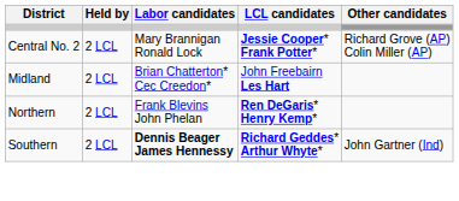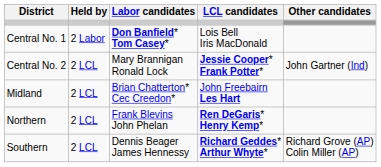 <table class="wikitable">
 <tr>
 <th>District</th>
 <th>Held by</th>
 <th><a href='#'>Labor</a> candidates</th>
 <th><a href='#'>LCL</a> candidates</th>
 <th>Other candidates</th>
 </tr>
 <tr bgcolor="#cccccc">
 <td></td>
 <td></td>
 <td></td>
 <td></td>
 <td bgcolor=#999999></td>
 </tr>
 <tr>
+<td>Central No. 1</td>
+<td>2 <a href='#'>Labor</a></td>
+<td><strong><a href='#'>Don Banfield</a></strong>* <br> <strong><a href='#'>Tom Casey</a></strong>*</td>
+<td>Lois Bell <br> Iris MacDonald</td>
+<td></td>
+</tr>
+<tr>
 <td>Central No. 2</td>
 <td>2 <a href='#'>LCL</a></td>
 <td>Mary Brannigan <br> Ronald Lock</td>
 <td><strong><a href='#'>Jessie Cooper</a></strong>* <br> <strong><a href='#'>Frank Potter</a></strong>*</td>
-<td>Richard Grove (<a href='#'>AP</a>) <br> Colin Miller (<a href='#'>AP</a>)</td>
+<td>John Gartner (<a href='#'>Ind</a>)</td>
 </tr>
 <tr>
 <td>Midland</td>
 <td>2 <a href='#'>LCL</a></td>
 <td><a href='#'>Brian Chatterton</a>* <br> <a href='#'>Cec Creedon</a>*</td>
 <td><a href='#'>John Freebairn</a> <br> <strong><a href='#'>Les Hart</a></strong></td>
 <td></td>
 </tr>
 <tr>
 <td>Northern</td>
 <td>2 <a href='#'>LCL</a></td>
 <td><a href='#'>Frank Blevins</a> <br> John Phelan</td>
 <td><strong><a href='#'>Ren DeGaris</a></strong>* <br> <strong><a href='#'>Henry Kemp</a></strong>*</td>
 <td></td>
 </tr>
 <tr>
 <td>Southern</td>
 <td>2 <a href='#'>LCL</a></td>
-<td><strong>Dennis Beager <br> James Hennessy</strong></td>
+<td>Dennis Beager <br> James Hennessy</td>
 <td><strong><a href='#'>Richard Geddes</a></strong>* <br> <strong><a href='#'>Arthur Whyte</a></strong>*</td>
-<td>John Gartner (<a href='#'>Ind</a>)</td>
+<td>Richard Grove (<a href='#'>AP</a>) <br> Colin Miller (<a href='#'>AP</a>)</td>
 </tr>
 </table>
